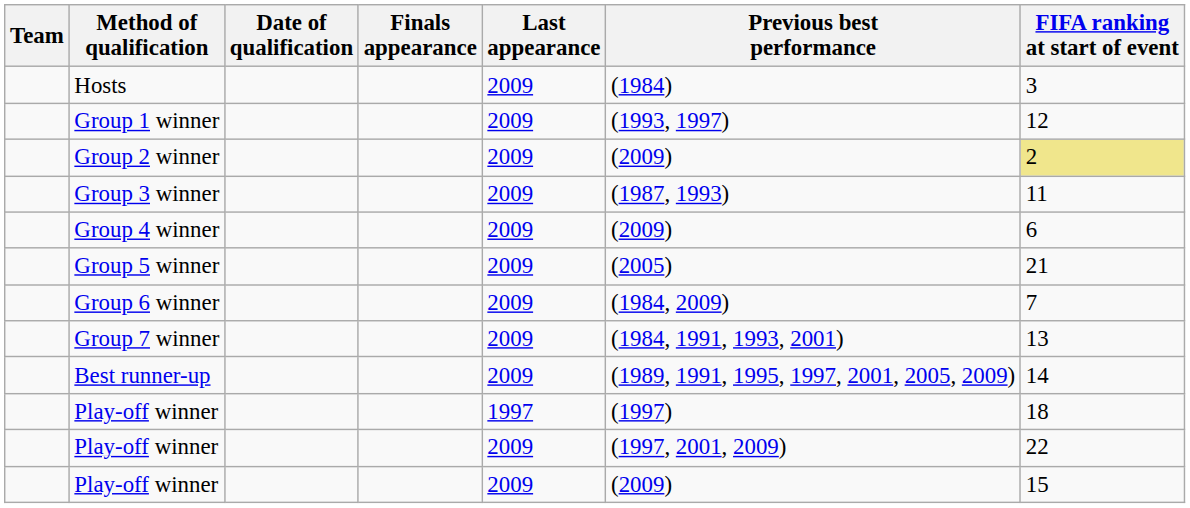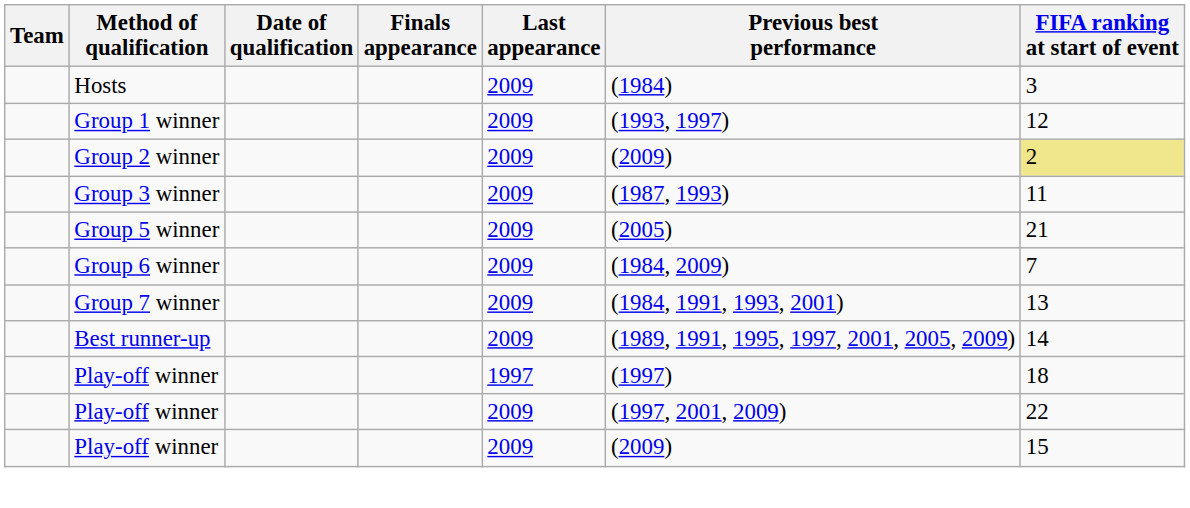 <table class="wikitable sortable">
 <tr>
 <th>Team</th>
 <th>Method of<br>qualification</th>
 <th>Date of<br>qualification</th>
 <th>Finals<br>appearance</th>
 <th>Last<br>appearance</th>
 <th>Previous best<br>performance</th>
 <th><a href='#'>FIFA ranking</a><br>at start of event</th>
 </tr>
 <tr>
 <td></td>
 <td>Hosts</td>
 <td></td>
 <td></td>
 <td><a href='#'>2009</a></td>
 <td> (<a href='#'>1984</a>)</td>
 <td>3</td>
 </tr>
 <tr>
 <td></td>
 <td><a href='#'>Group 1</a> winner</td>
 <td></td>
 <td></td>
 <td><a href='#'>2009</a></td>
 <td> (<a href='#'>1993</a>, <a href='#'>1997</a>)</td>
 <td>12</td>
 </tr>
 <tr>
 <td></td>
 <td><a href='#'>Group 2</a> winner</td>
 <td></td>
 <td></td>
 <td><a href='#'>2009</a></td>
 <td> (<a href='#'>2009</a>)</td>
 <td style="background: khaki;">2</td>
 </tr>
 <tr>
 <td></td>
 <td><a href='#'>Group 3</a> winner</td>
 <td></td>
 <td></td>
 <td><a href='#'>2009</a></td>
 <td> (<a href='#'>1987</a>, <a href='#'>1993</a>)</td>
 <td>11</td>
-</tr>
-<tr>
-<td></td>
-<td><a href='#'>Group 4</a> winner</td>
-<td></td>
-<td></td>
-<td><a href='#'>2009</a></td>
-<td> (<a href='#'>2009</a>)</td>
-<td>6</td>
 </tr>
 <tr>
 <td></td>
 <td><a href='#'>Group 5</a> winner</td>
 <td></td>
 <td></td>
 <td><a href='#'>2009</a></td>
 <td> (<a href='#'>2005</a>)</td>
 <td>21</td>
 </tr>
 <tr>
 <td></td>
 <td><a href='#'>Group 6</a> winner</td>
 <td></td>
 <td></td>
 <td><a href='#'>2009</a></td>
 <td> (<a href='#'>1984</a>, <a href='#'>2009</a>)</td>
 <td>7</td>
 </tr>
 <tr>
 <td></td>
 <td><a href='#'>Group 7</a> winner</td>
 <td></td>
 <td></td>
 <td><a href='#'>2009</a></td>
 <td> (<a href='#'>1984</a>, <a href='#'>1991</a>, <a href='#'>1993</a>, <a href='#'>2001</a>)</td>
 <td>13</td>
 </tr>
 <tr>
 <td></td>
 <td><a href='#'>Best runner-up</a></td>
 <td></td>
 <td></td>
 <td><a href='#'>2009</a></td>
 <td> (<a href='#'>1989</a>, <a href='#'>1991</a>, <a href='#'>1995</a>, <a href='#'>1997</a>, <a href='#'>2001</a>, <a href='#'>2005</a>, <a href='#'>2009</a>)</td>
 <td>14</td>
 </tr>
 <tr>
 <td></td>
 <td><a href='#'>Play-off</a> winner</td>
 <td></td>
 <td></td>
 <td><a href='#'>1997</a></td>
 <td> (<a href='#'>1997</a>)</td>
 <td>18</td>
 </tr>
 <tr>
 <td></td>
 <td><a href='#'>Play-off</a> winner</td>
 <td></td>
 <td></td>
 <td><a href='#'>2009</a></td>
 <td> (<a href='#'>1997</a>, <a href='#'>2001</a>, <a href='#'>2009</a>)</td>
 <td>22</td>
 </tr>
 <tr>
 <td></td>
 <td><a href='#'>Play-off</a> winner</td>
 <td></td>
 <td></td>
 <td><a href='#'>2009</a></td>
 <td> (<a href='#'>2009</a>)</td>
 <td>15</td>
 </tr>
 </table>
